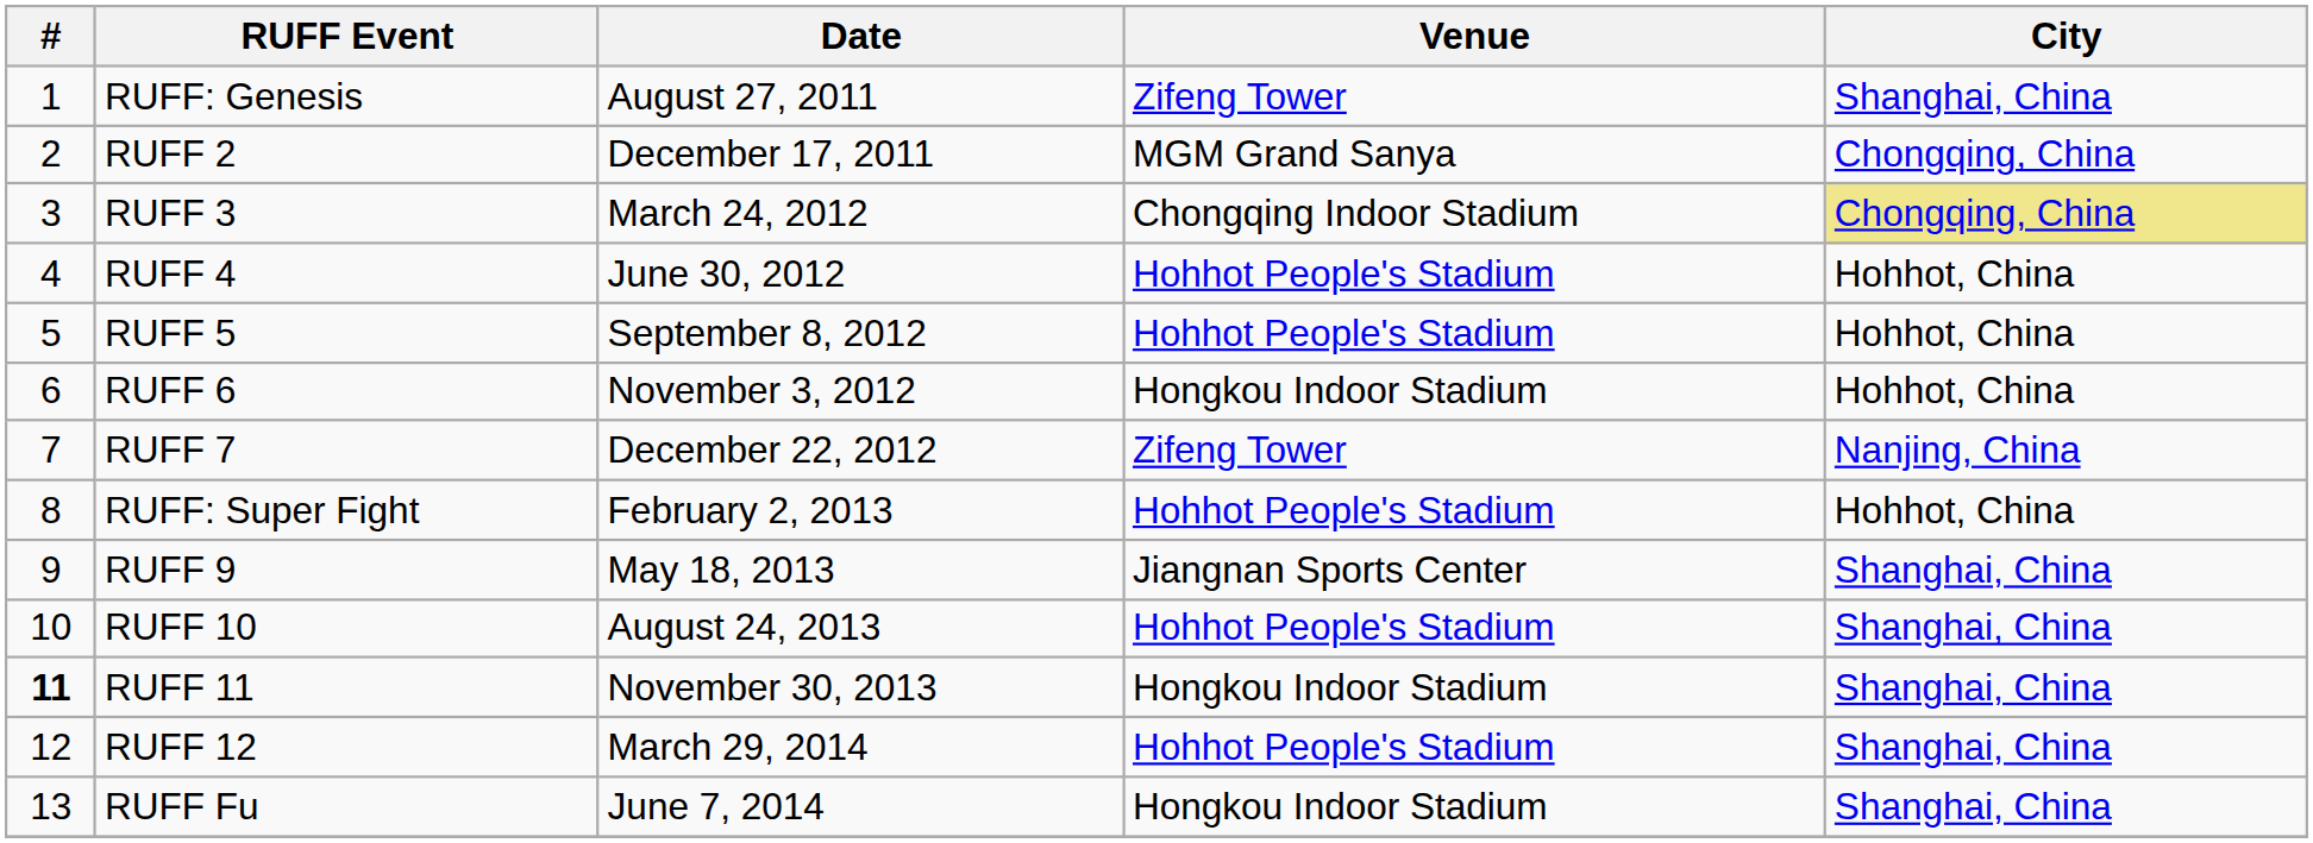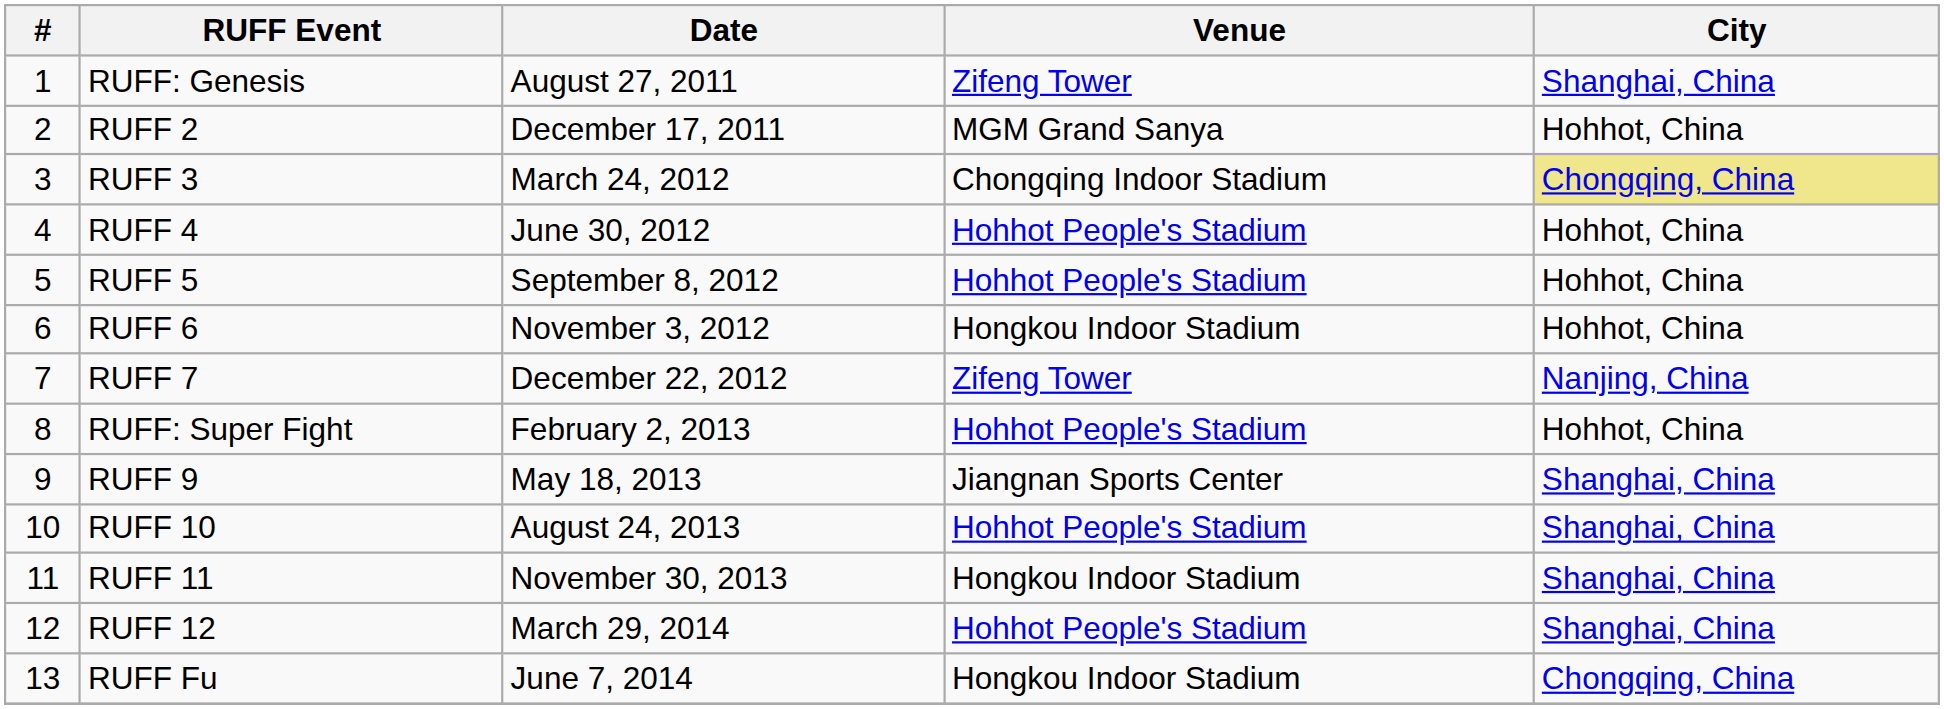 <table class="sortable wikitable succession-box" border="1" style="width:100%; margin:auto; font-size:90%;">
 <tr>
 <th>#</th>
 <th>RUFF Event</th>
 <th>Date</th>
 <th>Venue</th>
 <th>City</th>
 </tr>
 <tr>
 <td align=center>1</td>
 <td>RUFF: Genesis</td>
 <td>August 27, 2011</td>
 <td><a href='#'>Zifeng Tower</a></td>
 <td> <a href='#'>Shanghai, China</a></td>
 </tr>
 <tr>
 <td align=center>2</td>
 <td>RUFF 2</td>
 <td>December 17, 2011</td>
 <td>MGM Grand Sanya</td>
-<td> <a href='#'>Chongqing, China</a></td>
+<td> Hohhot, China</td>
 </tr>
 <tr>
 <td align=center>3</td>
 <td>RUFF 3</td>
 <td>March 24, 2012</td>
 <td>Chongqing Indoor Stadium</td>
 <td style="background: khaki;"> <a href='#'>Chongqing, China</a></td>
 </tr>
 <tr>
 <td align=center>4</td>
 <td>RUFF 4</td>
 <td>June 30, 2012</td>
 <td><a href='#'>Hohhot People's Stadium</a></td>
 <td> Hohhot, China</td>
 </tr>
 <tr>
 <td align=center>5</td>
 <td>RUFF 5</td>
 <td>September 8, 2012</td>
 <td><a href='#'>Hohhot People's Stadium</a></td>
 <td> Hohhot, China</td>
 </tr>
 <tr>
 <td align=center>6</td>
 <td>RUFF 6</td>
 <td>November 3, 2012</td>
 <td>Hongkou Indoor Stadium</td>
 <td> Hohhot, China</td>
 </tr>
 <tr>
 <td align=center>7</td>
 <td>RUFF 7</td>
 <td>December 22, 2012</td>
 <td><a href='#'>Zifeng Tower</a></td>
 <td> <a href='#'>Nanjing, China</a></td>
 </tr>
 <tr>
 <td align=center>8</td>
 <td>RUFF: Super Fight</td>
 <td>February 2, 2013</td>
 <td><a href='#'>Hohhot People's Stadium</a></td>
 <td> Hohhot, China</td>
 </tr>
 <tr>
 <td align=center>9</td>
 <td>RUFF 9</td>
 <td>May 18, 2013</td>
 <td>Jiangnan Sports Center</td>
 <td> <a href='#'>Shanghai, China</a></td>
 </tr>
 <tr>
 <td align=center>10</td>
 <td>RUFF 10</td>
 <td>August 24, 2013</td>
 <td><a href='#'>Hohhot People's Stadium</a></td>
 <td> <a href='#'>Shanghai, China</a></td>
 </tr>
 <tr>
-<td align=center><strong>11</strong></td>
+<td align=center>11</td>
 <td>RUFF 11</td>
 <td>November 30, 2013</td>
 <td>Hongkou Indoor Stadium</td>
 <td> <a href='#'>Shanghai, China</a></td>
 </tr>
 <tr>
 <td align=center>12</td>
 <td>RUFF 12</td>
 <td>March 29, 2014</td>
 <td><a href='#'>Hohhot People's Stadium</a></td>
 <td> <a href='#'>Shanghai, China</a></td>
 </tr>
 <tr>
 <td align=center>13</td>
 <td>RUFF Fu</td>
 <td>June 7, 2014</td>
 <td>Hongkou Indoor Stadium</td>
-<td> <a href='#'>Shanghai, China</a></td>
+<td> <a href='#'>Chongqing, China</a></td>
 </tr>
 <tr>
 </tr>
 </table>
